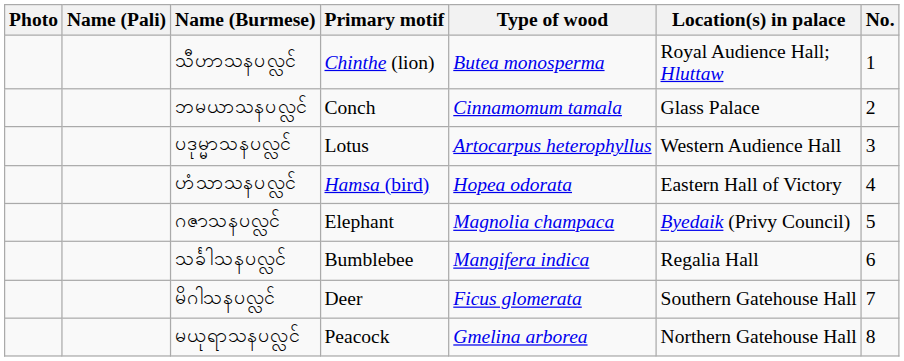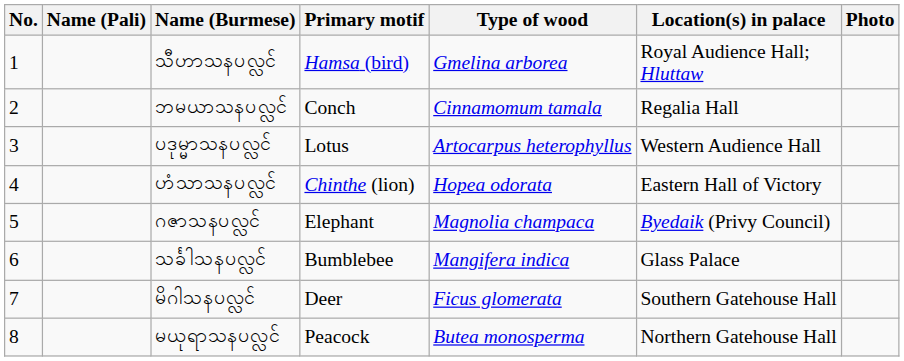 <table class="wikitable">
 <tr>
-<th>Photo</th>
+<th>No.</th>
 <th>Name (Pali)</th>
 <th>Name (Burmese)</th>
 <th>Primary motif</th>
 <th>Type of wood</th>
 <th>Location(s) in palace</th>
-<th>No.</th>
+<th>Photo</th>
 </tr>
 <tr>
-<td></td>
+<td>1</td>
 <td></td>
 <td>သီဟာသနပလ္လင်</td>
-<td><em><a href='#'>Chinthe</a></em> (lion)</td>
-<td><em><a href='#'>Butea monosperma</a></em></td>
+<td><a href='#'><em>Hamsa</em> (bird)</a></td>
+<td><em><a href='#'>Gmelina arborea</a></em></td>
 <td>Royal Audience Hall;<br><em><a href='#'>Hluttaw</a></em></td>
-<td>1</td>
+<td></td>
 </tr>
 <tr>
-<td></td>
+<td>2</td>
 <td></td>
 <td>ဘမယာသနပလ္လင်</td>
 <td>Conch</td>
 <td><em><a href='#'>Cinnamomum tamala</a></em></td>
-<td>Glass Palace</td>
-<td>2</td>
+<td>Regalia Hall</td>
+<td></td>
 </tr>
 <tr>
-<td></td>
+<td>3</td>
 <td></td>
 <td>ပဒုမ္မာသနပလ္လင်</td>
 <td>Lotus</td>
 <td><a href='#'><em>Artocarpus heterophyllus</em></a></td>
 <td>Western Audience Hall</td>
-<td>3</td>
+<td></td>
 </tr>
 <tr>
-<td></td>
+<td>4</td>
 <td></td>
 <td>ဟံသာသနပလ္လင်</td>
-<td><a href='#'><em>Hamsa</em> (bird)</a></td>
+<td><em><a href='#'>Chinthe</a></em> (lion)</td>
 <td><em><a href='#'>Hopea odorata</a></em></td>
 <td>Eastern Hall of Victory</td>
-<td>4</td>
+<td></td>
 </tr>
 <tr>
-<td></td>
+<td>5</td>
 <td></td>
 <td>ဂဇာသနပလ္လင်</td>
 <td>Elephant</td>
 <td><em><a href='#'>Magnolia champaca</a></em></td>
 <td><em><a href='#'>Byedaik</a></em> (Privy Council)</td>
-<td>5</td>
+<td></td>
 </tr>
 <tr>
-<td></td>
+<td>6</td>
 <td></td>
 <td>သင်္ခါသနပလ္လင်</td>
 <td>Bumblebee</td>
 <td><em><a href='#'>Mangifera indica</a></em></td>
-<td>Regalia Hall</td>
-<td>6</td>
+<td>Glass Palace</td>
+<td></td>
 </tr>
 <tr>
-<td></td>
+<td>7</td>
 <td></td>
 <td>မိဂါသနပလ္လင်</td>
 <td>Deer</td>
 <td><a href='#'><em>Ficus glomerata</em></a></td>
 <td>Southern Gatehouse Hall</td>
-<td>7</td>
+<td></td>
 </tr>
 <tr>
-<td></td>
+<td>8</td>
 <td></td>
 <td>မယုရာသနပလ္လင်</td>
 <td>Peacock</td>
-<td><em><a href='#'>Gmelina arborea</a></em></td>
+<td><em><a href='#'>Butea monosperma</a></em></td>
 <td>Northern Gatehouse Hall</td>
-<td>8</td>
+<td></td>
 </tr>
 </table>
